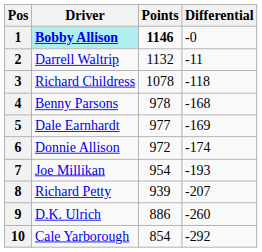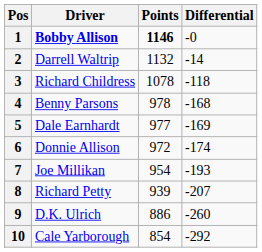 <table class="wikitable">
 <tr>
 <th>Pos</th>
 <th>Driver</th>
 <th>Points</th>
 <th>Differential</th>
 </tr>
 <tr>
 <th>1 </th>
-<td style="background: paleturquoise;"><strong><a href='#'>Bobby Allison</a></strong></td>
+<td><strong><a href='#'>Bobby Allison</a></strong></td>
 <td style="text-align:center;"><strong>1146</strong></td>
 <td>-0</td>
 </tr>
 <tr>
 <th>2 </th>
 <td><a href='#'>Darrell Waltrip</a></td>
 <td style="text-align:center;">1132</td>
-<td>-11</td>
+<td>-14</td>
 </tr>
 <tr>
 <th>3 </th>
 <td><a href='#'>Richard Childress</a></td>
 <td style="text-align:center;">1078</td>
 <td>-118</td>
 </tr>
 <tr>
 <th>4 </th>
 <td><a href='#'>Benny Parsons</a></td>
 <td style="text-align:center;">978</td>
 <td>-168</td>
 </tr>
 <tr>
 <th>5 </th>
 <td><a href='#'>Dale Earnhardt</a></td>
 <td style="text-align:center;">977</td>
 <td>-169</td>
 </tr>
 <tr>
 <th>6 </th>
 <td><a href='#'>Donnie Allison</a></td>
 <td style="text-align:center;">972</td>
 <td>-174</td>
 </tr>
 <tr>
 <th>7 </th>
 <td><a href='#'>Joe Millikan</a></td>
 <td style="text-align:center;">954</td>
 <td>-193</td>
 </tr>
 <tr>
 <th>8 </th>
 <td><a href='#'>Richard Petty</a></td>
 <td style="text-align:center;">939</td>
 <td>-207</td>
 </tr>
 <tr>
 <th>9 </th>
 <td><a href='#'>D.K. Ulrich</a></td>
 <td style="text-align:center;">886</td>
 <td>-260</td>
 </tr>
 <tr>
 <th>10 </th>
 <td><a href='#'>Cale Yarborough</a></td>
 <td style="text-align:center;">854</td>
 <td>-292</td>
 </tr>
 </table>
